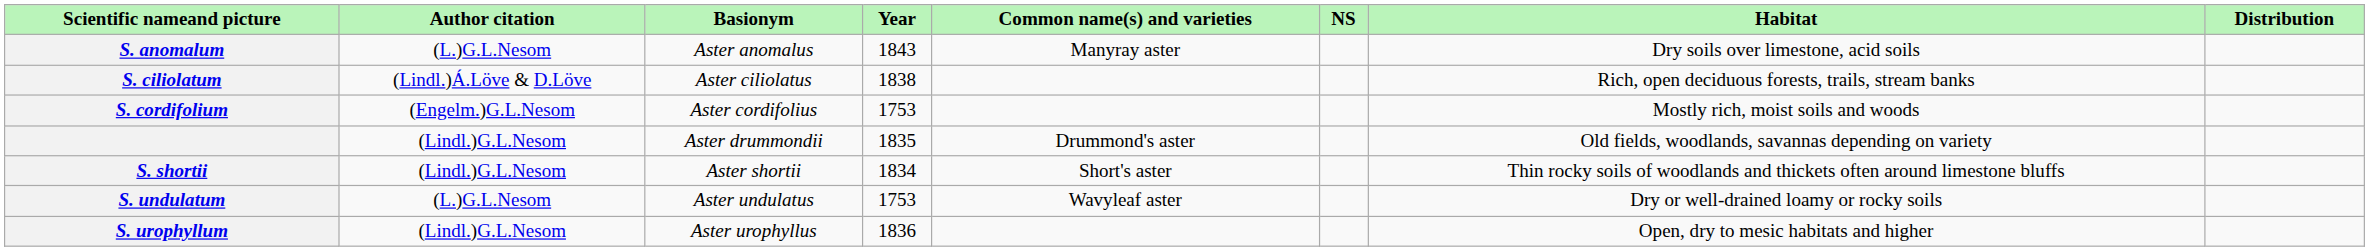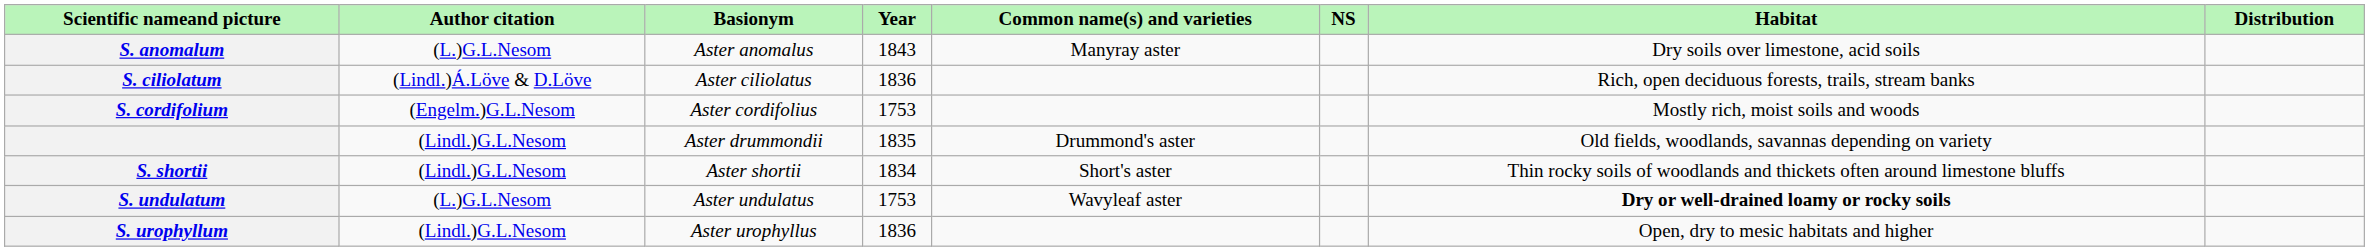 <table class="wikitable sortable mw-collapsible" style="width:100%;text-align:center;">
 <tr>
 <th scope="col" style="background-color:#baf4ba;">Scientific nameand picture</th>
 <th scope="col" style="background-color:#baf4ba;">Author citation</th>
 <th scope="col" style="background-color:#baf4ba;">Basionym</th>
 <th scope="col" style="background-color:#baf4ba;">Year</th>
 <th scope="col" style="background-color:#baf4ba;">Common name(s) and varieties</th>
 <th scope="col" style="background-color:#baf4ba;">NS</th>
 <th scope="col" class="unsortable" style="background-color:#baf4ba;">Habitat</th>
 <th scope="col" class="unsortable" style="background-color:#baf4ba;">Distribution</th>
 </tr>
 <tr>
 <th scope="row"><em><a href='#'>S. anomalum</a></em></th>
 <td>(<a href='#'>L.</a>)<a href='#'>G.L.Nesom</a></td>
 <td><em>Aster anomalus</em></td>
 <td>1843</td>
 <td>Manyray aster</td>
 <td></td>
 <td>Dry soils over limestone, acid soils</td>
 <td></td>
 </tr>
 <tr>
 <th scope="row"><em><a href='#'>S. ciliolatum</a></em></th>
 <td>(<a href='#'>Lindl.</a>)<a href='#'>Á.Löve</a> & <a href='#'>D.Löve</a></td>
 <td><em>Aster ciliolatus</em></td>
-<td>1838</td>
+<td>1836</td>
 <td></td>
 <td></td>
 <td>Rich, open deciduous forests, trails, stream banks</td>
 <td></td>
 </tr>
 <tr>
 <th scope="row"><em><a href='#'>S. cordifolium</a></em></th>
 <td>(<a href='#'>Engelm.</a>)<a href='#'>G.L.Nesom</a></td>
 <td><em>Aster cordifolius</em></td>
 <td>1753</td>
 <td></td>
 <td></td>
 <td>Mostly rich, moist soils and woods</td>
 <td></td>
 </tr>
 <tr>
 <th scope="row"><em><a href='#'></a></em></th>
 <td>(<a href='#'>Lindl.</a>)<a href='#'>G.L.Nesom</a></td>
 <td><em>Aster drummondii</em></td>
 <td>1835</td>
 <td>Drummond's aster<br></td>
 <td></td>
 <td>Old fields, woodlands, savannas depending on variety</td>
 <td></td>
 </tr>
 <tr>
 <th scope="row"><em><a href='#'>S. shortii</a></em></th>
 <td>(<a href='#'>Lindl.</a>)<a href='#'>G.L.Nesom</a></td>
 <td><em>Aster shortii</em></td>
 <td>1834</td>
 <td>Short's aster</td>
 <td></td>
 <td>Thin rocky soils of woodlands and thickets often around limestone bluffs</td>
 <td></td>
 </tr>
 <tr>
 <th scope="row"><em><a href='#'>S. undulatum</a></em></th>
 <td>(<a href='#'>L.</a>)<a href='#'>G.L.Nesom</a></td>
 <td><em>Aster undulatus</em></td>
 <td>1753</td>
 <td>Wavyleaf aster</td>
 <td></td>
-<td>Dry or well-drained loamy or rocky soils</td>
+<td><strong>Dry or well-drained loamy or rocky soils</strong></td>
 <td></td>
 </tr>
 <tr>
 <th scope="row"><em><a href='#'>S. urophyllum</a></em></th>
 <td>(<a href='#'>Lindl.</a>)<a href='#'>G.L.Nesom</a></td>
 <td><em>Aster urophyllus</em></td>
 <td>1836</td>
 <td></td>
 <td></td>
 <td>Open, dry to mesic habitats and higher</td>
 <td></td>
 </tr>
 </table>
